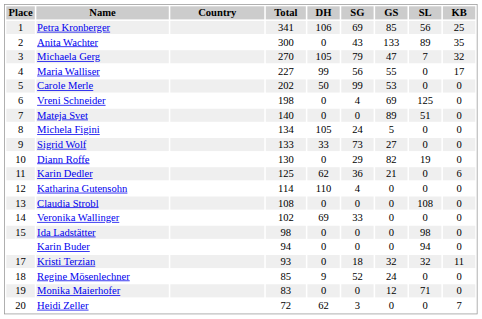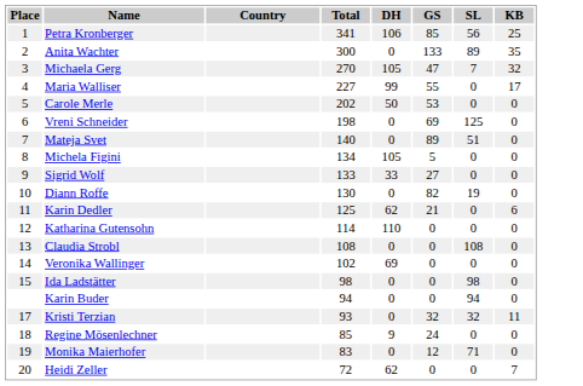 <table border="0" style="border: 1px solid #999; background-color:#FFFFFF; text-align:center; font-size:86%; line-height:15px;">
 <tr align="center" bgcolor="#CCCCCC">
 <th width=35>Place</th>
 <th width=170>Name</th>
 <th width=120>Country</th>
 <th width=50>Total</th>
 <th width=40>DH</th>
-<th width=40>SG</th>
 <th width=40>GS</th>
 <th width=40>SL</th>
 <th width=40>KB</th>
 </tr>
 <tr bgcolor="#EFEFEF">
 <td>1</td>
 <td align="left"><a href='#'>Petra Kronberger</a></td>
 <td align="left"></td>
 <td>341</td>
 <td>106</td>
-<td>69</td>
 <td>85</td>
 <td>56</td>
 <td>25</td>
 </tr>
 <tr>
 <td>2</td>
 <td align="left"><a href='#'>Anita Wachter</a></td>
 <td align="left"></td>
 <td>300</td>
 <td>0</td>
-<td>43</td>
 <td>133</td>
 <td>89</td>
 <td>35</td>
 </tr>
 <tr bgcolor="#EFEFEF">
 <td>3</td>
 <td align="left"><a href='#'>Michaela Gerg</a></td>
 <td align="left"></td>
 <td>270</td>
 <td>105</td>
-<td>79</td>
 <td>47</td>
 <td>7</td>
 <td>32</td>
 </tr>
 <tr>
 <td>4</td>
 <td align="left"><a href='#'>Maria Walliser</a></td>
 <td align="left"></td>
 <td>227</td>
 <td>99</td>
-<td>56</td>
 <td>55</td>
 <td>0</td>
 <td>17</td>
 </tr>
 <tr bgcolor="#EFEFEF">
 <td>5</td>
 <td align="left"><a href='#'>Carole Merle</a></td>
 <td align="left"></td>
 <td>202</td>
 <td>50</td>
-<td>99</td>
 <td>53</td>
 <td>0</td>
 <td>0</td>
 </tr>
 <tr>
 <td>6</td>
 <td align="left"><a href='#'>Vreni Schneider</a></td>
 <td align="left"></td>
 <td>198</td>
 <td>0</td>
-<td>4</td>
 <td>69</td>
 <td>125</td>
 <td>0</td>
 </tr>
 <tr bgcolor="#EFEFEF">
 <td>7</td>
 <td align="left"><a href='#'>Mateja Svet</a></td>
 <td align="left"></td>
 <td>140</td>
-<td>0</td>
 <td>0</td>
 <td>89</td>
 <td>51</td>
 <td>0</td>
 </tr>
 <tr>
 <td>8</td>
 <td align="left"><a href='#'>Michela Figini</a></td>
 <td align="left"></td>
 <td>134</td>
 <td>105</td>
-<td>24</td>
 <td>5</td>
 <td>0</td>
 <td>0</td>
 </tr>
 <tr bgcolor="#EFEFEF">
 <td>9</td>
 <td align="left"><a href='#'>Sigrid Wolf</a></td>
 <td align="left"></td>
 <td>133</td>
 <td>33</td>
-<td>73</td>
 <td>27</td>
 <td>0</td>
 <td>0</td>
 </tr>
 <tr>
 <td>10</td>
 <td align="left"><a href='#'>Diann Roffe</a></td>
 <td align="left"></td>
 <td>130</td>
 <td>0</td>
-<td>29</td>
 <td>82</td>
 <td>19</td>
 <td>0</td>
 </tr>
 <tr bgcolor="#EFEFEF">
 <td>11</td>
 <td align="left"><a href='#'>Karin Dedler</a></td>
 <td align="left"></td>
 <td>125</td>
 <td>62</td>
-<td>36</td>
 <td>21</td>
 <td>0</td>
 <td>6</td>
 </tr>
 <tr>
 <td>12</td>
 <td align="left"><a href='#'>Katharina Gutensohn</a></td>
 <td align="left"></td>
 <td>114</td>
 <td>110</td>
-<td>4</td>
 <td>0</td>
 <td>0</td>
 <td>0</td>
 </tr>
 <tr bgcolor="#EFEFEF">
 <td>13</td>
 <td align="left"><a href='#'>Claudia Strobl</a></td>
 <td align="left"></td>
 <td>108</td>
 <td>0</td>
 <td>0</td>
-<td>0</td>
 <td>108</td>
 <td>0</td>
 </tr>
 <tr>
 <td>14</td>
 <td align="left"><a href='#'>Veronika Wallinger</a></td>
 <td align="left"></td>
 <td>102</td>
 <td>69</td>
-<td>33</td>
 <td>0</td>
 <td>0</td>
 <td>0</td>
 </tr>
 <tr bgcolor="#EFEFEF">
 <td>15</td>
 <td align="left"><a href='#'>Ida Ladstätter</a></td>
 <td align="left"></td>
 <td>98</td>
-<td>0</td>
 <td>0</td>
 <td>0</td>
 <td>98</td>
 <td>0</td>
 </tr>
 <tr>
 <td></td>
 <td align="left"><a href='#'>Karin Buder</a></td>
 <td align="left"></td>
 <td>94</td>
 <td>0</td>
 <td>0</td>
-<td>0</td>
 <td>94</td>
 <td>0</td>
 </tr>
 <tr bgcolor="#EFEFEF">
 <td>17</td>
 <td align="left"><a href='#'>Kristi Terzian</a></td>
 <td align="left"></td>
 <td>93</td>
 <td>0</td>
-<td>18</td>
 <td>32</td>
 <td>32</td>
 <td>11</td>
 </tr>
 <tr>
 <td>18</td>
 <td align="left"><a href='#'>Regine Mösenlechner</a></td>
 <td align="left"></td>
 <td>85</td>
 <td>9</td>
-<td>52</td>
 <td>24</td>
 <td>0</td>
 <td>0</td>
 </tr>
 <tr bgcolor="#EFEFEF">
 <td>19</td>
 <td align="left"><a href='#'>Monika Maierhofer</a></td>
 <td align="left"></td>
 <td>83</td>
-<td>0</td>
 <td>0</td>
 <td>12</td>
 <td>71</td>
 <td>0</td>
 </tr>
 <tr>
 <td>20</td>
 <td align="left"><a href='#'>Heidi Zeller</a></td>
 <td align="left"></td>
 <td>72</td>
 <td>62</td>
-<td>3</td>
 <td>0</td>
 <td>0</td>
 <td>7</td>
 </tr>
 </table>
